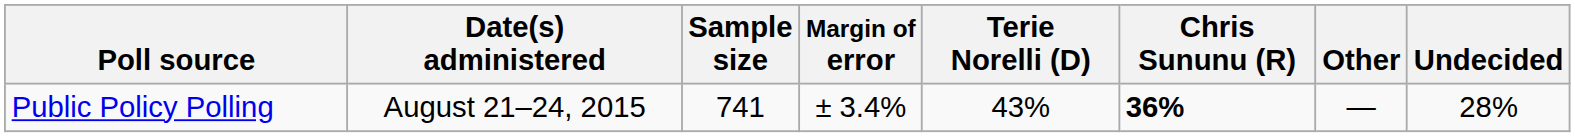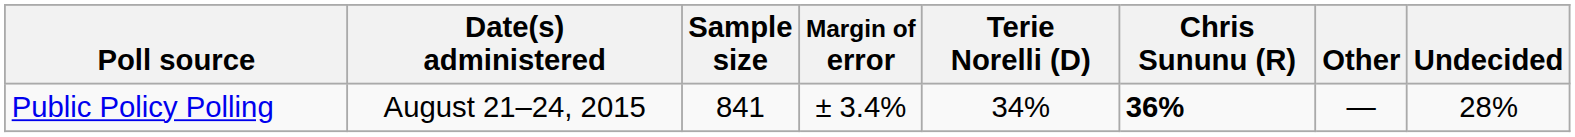 <table class="wikitable">
 <tr valign= bottom>
 <th style="width:180px;">Poll source</th>
 <th style="width:175px;">Date(s)<br>administered</th>
 <th class=small>Sample<br>size</th>
 <th><small>Margin of</small><br>error</th>
 <th style="width:100px;">Terie<br>Norelli (D)</th>
 <th style="width:100px;">Chris<br>Sununu (R)</th>
 <th>Other</th>
 <th>Undecided</th>
 </tr>
 <tr>
 <td><a href='#'>Public Policy Polling</a></td>
 <td align=center>August 21–24, 2015</td>
-<td align=center>741</td>
+<td align=center>841</td>
 <td align=center>± 3.4%</td>
-<td align=center>43%</td>
+<td align=center>34%</td>
 <td><strong>36%</strong></td>
 <td align=center>—</td>
 <td align=center>28%</td>
 </tr>
 </table>
